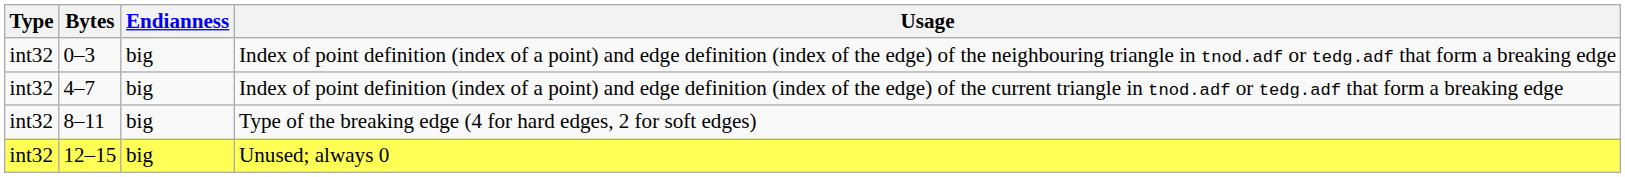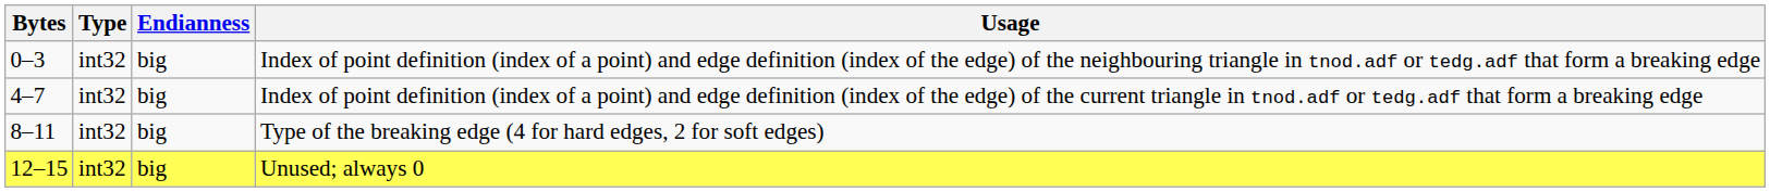 <table class="wikitable">
 <tr>
+<th>Bytes</th>
 <th>Type</th>
-<th>Bytes</th>
 <th><a href='#'>Endianness</a></th>
 <th>Usage</th>
 </tr>
 <tr>
+<td>0–3</td>
 <td>int32</td>
-<td>0–3</td>
 <td>big</td>
 <td>Index of point definition (index of a point) and edge definition (index of the edge) of the neighbouring triangle in <kbd>tnod.adf</kbd> or <kbd>tedg.adf</kbd> that form a breaking edge</td>
 </tr>
 <tr>
+<td>4–7</td>
 <td>int32</td>
-<td>4–7</td>
 <td>big</td>
 <td>Index of point definition (index of a point) and edge definition (index of the edge) of the current triangle in <kbd>tnod.adf</kbd> or <kbd>tedg.adf</kbd> that form a breaking edge</td>
 </tr>
 <tr>
+<td>8–11</td>
 <td>int32</td>
-<td>8–11</td>
 <td>big</td>
 <td>Type of the breaking edge (4 for hard edges, 2 for soft edges)</td>
 </tr>
 <tr style="background:#FFFF55;">
+<td>12–15</td>
 <td>int32</td>
-<td>12–15</td>
 <td>big</td>
 <td>Unused; always 0</td>
 </tr>
 </table>
